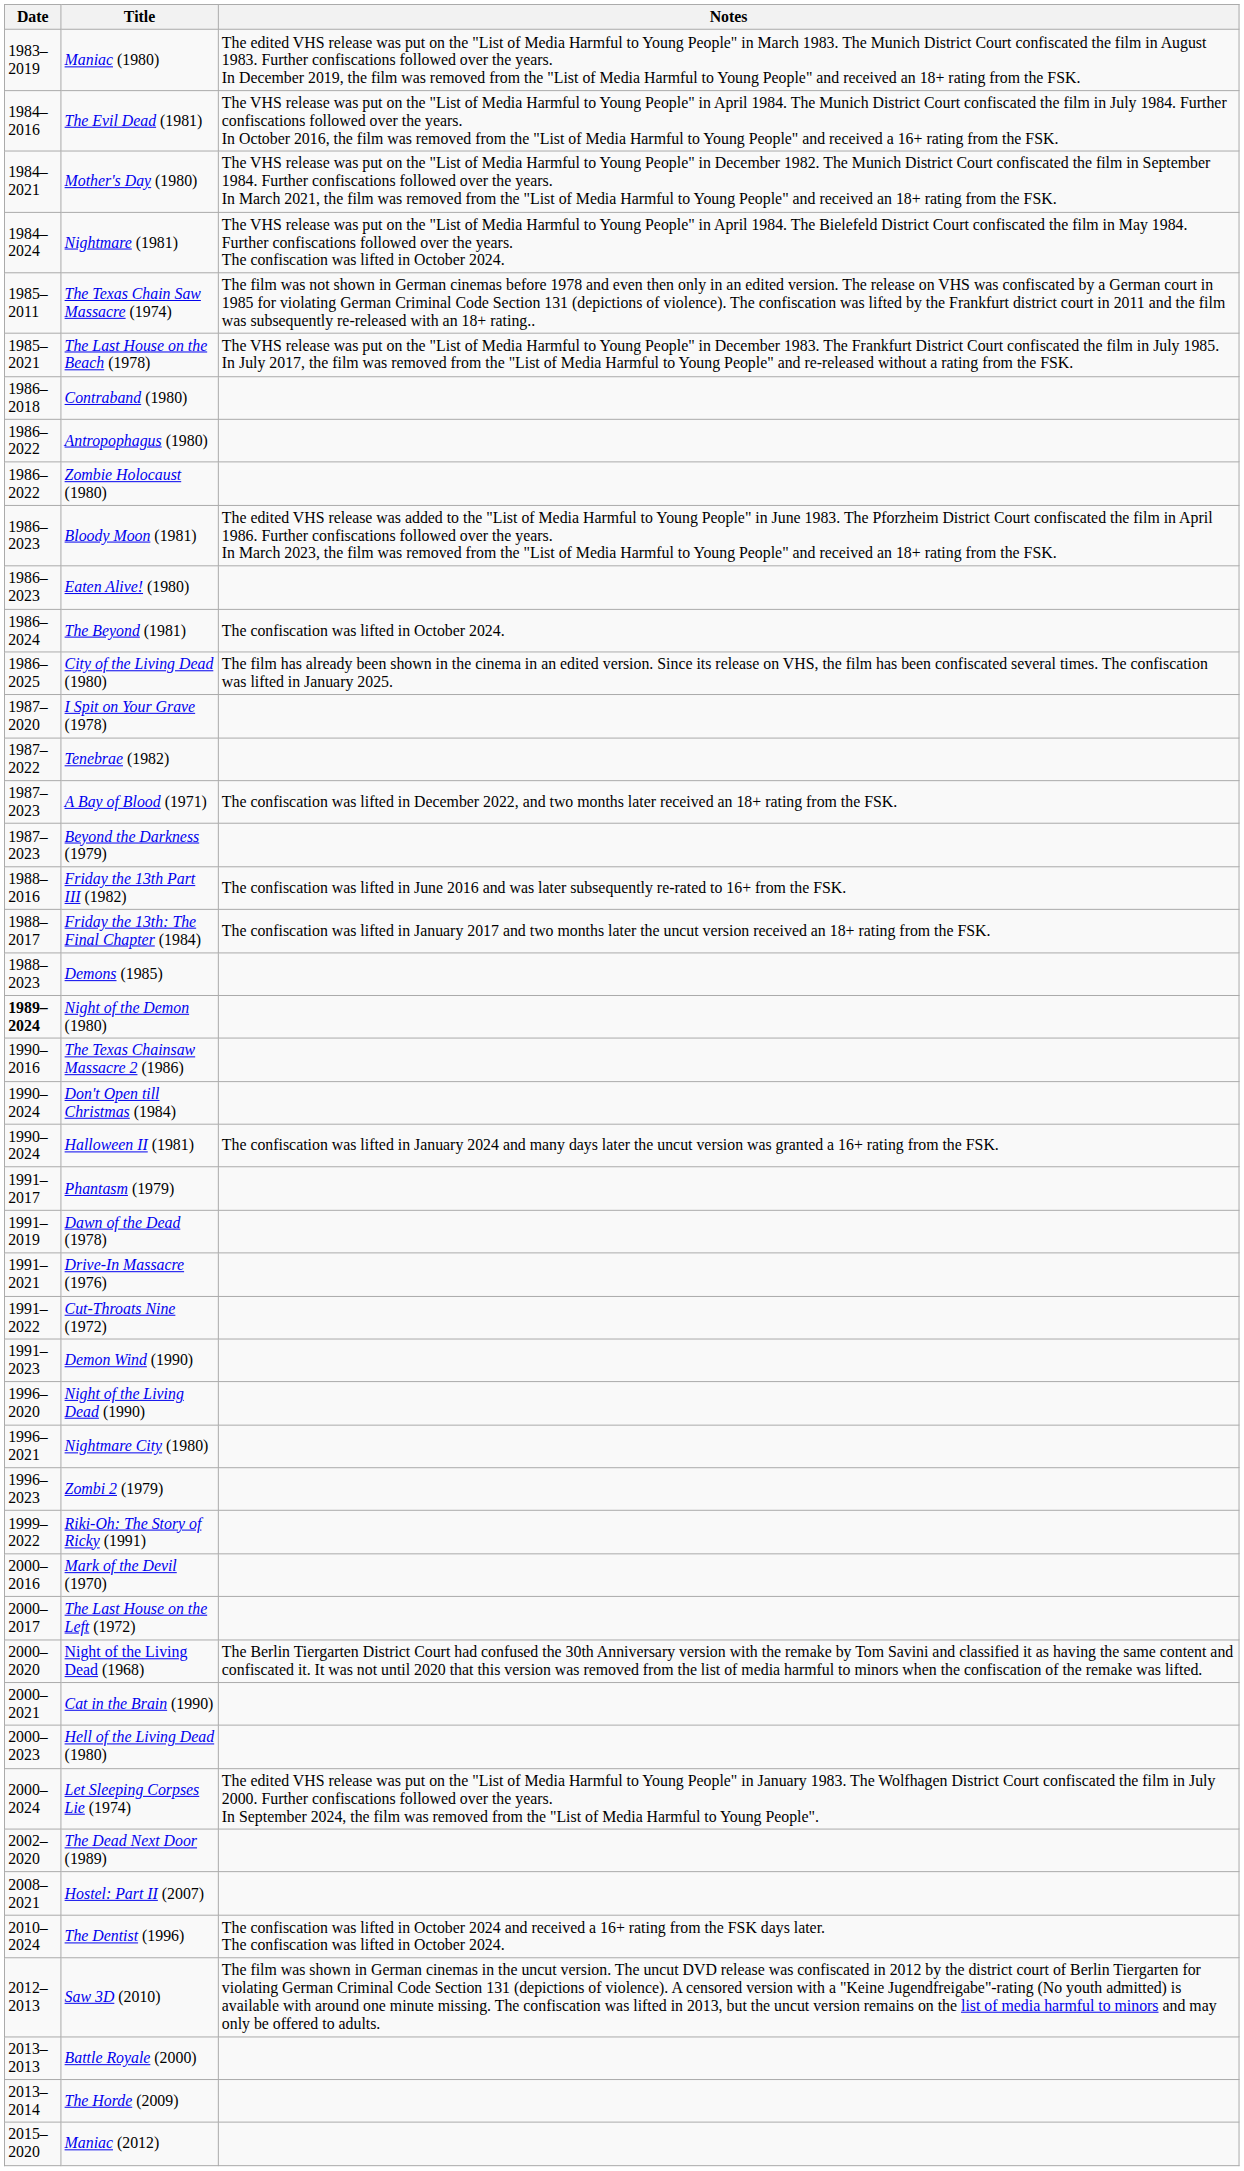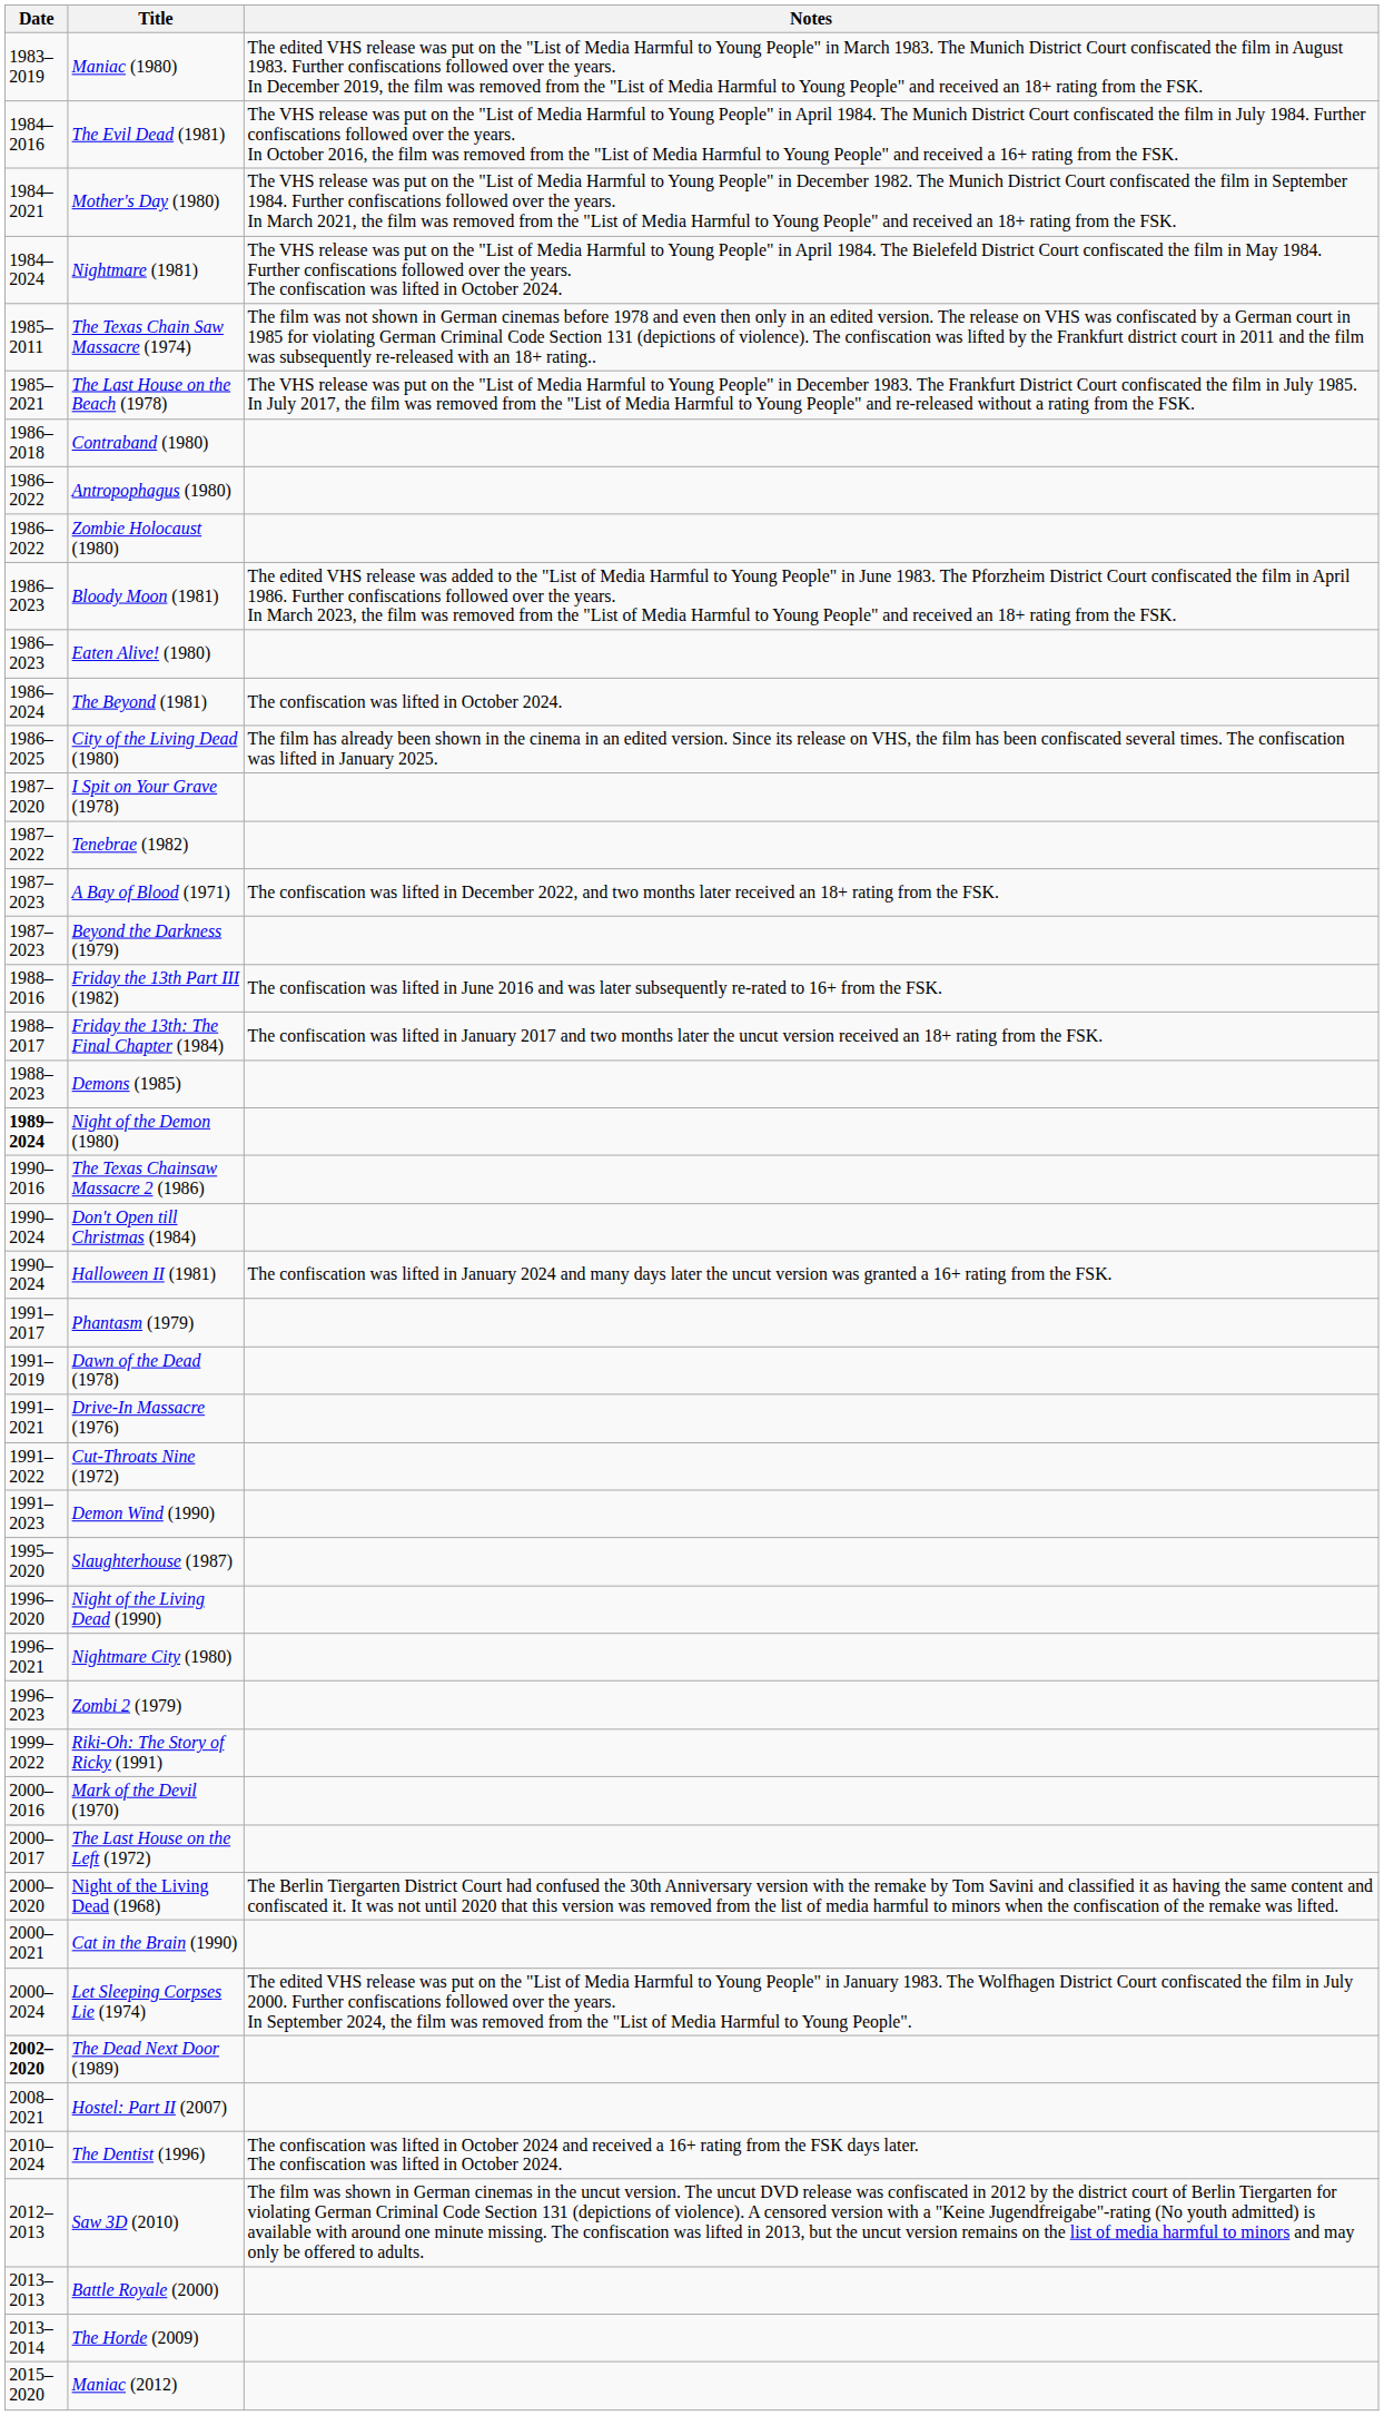 <table class="wikitable sortable">
 <tr>
 <th>Date</th>
 <th>Title</th>
 <th>Notes</th>
 </tr>
 <tr>
 <td>1983–2019</td>
 <td><em><a href='#'>Maniac</a></em> (1980)</td>
 <td>The edited VHS release was put on the "List of Media Harmful to Young People" in March 1983. The Munich District Court confiscated the film in August 1983. Further confiscations followed over the years.<br>In December 2019, the film was removed from the "List of Media Harmful to Young People" and received an 18+ rating from the FSK.</td>
 </tr>
 <tr>
 <td>1984–2016</td>
 <td><em><a href='#'>The Evil Dead</a></em> (1981)</td>
 <td>The VHS release was put on the "List of Media Harmful to Young People" in April 1984. The Munich District Court confiscated the film in July 1984. Further confiscations followed over the years.<br>In October 2016, the film was removed from the "List of Media Harmful to Young People" and received a 16+ rating from the FSK.</td>
 </tr>
 <tr>
 <td>1984–2021</td>
 <td><em><a href='#'>Mother's Day</a></em> (1980)</td>
 <td>The VHS release was put on the "List of Media Harmful to Young People" in December 1982. The Munich District Court confiscated the film in September 1984. Further confiscations followed over the years.<br>In March 2021, the film was removed from the "List of Media Harmful to Young People" and received an 18+ rating from the FSK.</td>
 </tr>
 <tr>
 <td>1984–2024</td>
 <td><em><a href='#'>Nightmare</a></em> (1981)</td>
 <td>The VHS release was put on the "List of Media Harmful to Young People" in April 1984. The Bielefeld District Court confiscated the film in May 1984. Further confiscations followed over the years.<br>The confiscation was lifted in October 2024.</td>
 </tr>
 <tr>
 <td>1985–2011</td>
 <td><em><a href='#'>The Texas Chain Saw Massacre</a></em> (1974)</td>
 <td>The film was not shown in German cinemas before 1978 and even then only in an edited version. The release on VHS was confiscated by a German court in 1985 for violating German Criminal Code Section 131 (depictions of violence). The confiscation was lifted by the Frankfurt district court in 2011 and the film was subsequently re-released with an 18+ rating..</td>
 </tr>
 <tr>
 <td>1985–2021</td>
 <td><em><a href='#'>The Last House on the Beach</a></em> (1978)</td>
 <td>The VHS release was put on the "List of Media Harmful to Young People" in December 1983. The Frankfurt District Court confiscated the film in July 1985.<br>In July 2017, the film was removed from the "List of Media Harmful to Young People" and re-released without a rating from the FSK.</td>
 </tr>
 <tr>
 <td>1986–2018</td>
 <td><em><a href='#'>Contraband</a></em> (1980)</td>
 <td></td>
 </tr>
 <tr>
 <td>1986–2022</td>
 <td><em><a href='#'>Antropophagus</a></em> (1980)</td>
 <td></td>
 </tr>
 <tr>
 <td>1986–2022</td>
 <td><em><a href='#'>Zombie Holocaust</a></em> (1980)</td>
 <td></td>
 </tr>
 <tr>
 <td>1986–2023</td>
 <td><em><a href='#'>Bloody Moon</a></em> (1981)</td>
 <td>The edited VHS release was added to the "List of Media Harmful to Young People" in June 1983. The Pforzheim District Court confiscated the film in April 1986. Further confiscations followed over the years.<br>In March 2023, the film was removed from the "List of Media Harmful to Young People" and received an 18+ rating from the FSK.</td>
 </tr>
 <tr>
 <td>1986–2023</td>
 <td><em><a href='#'>Eaten Alive!</a></em> (1980)</td>
 <td></td>
 </tr>
 <tr>
 <td>1986–2024</td>
 <td><em><a href='#'>The Beyond</a></em> (1981)</td>
 <td>The confiscation was lifted in October 2024.</td>
 </tr>
 <tr>
 <td>1986–2025</td>
 <td><em><a href='#'>City of the Living Dead</a></em> (1980)</td>
 <td>The film has already been shown in the cinema in an edited version. Since its release on VHS, the film has been confiscated several times. The confiscation was lifted in January 2025.</td>
 </tr>
 <tr>
 <td>1987–2020</td>
 <td><em><a href='#'>I Spit on Your Grave</a></em> (1978)</td>
 <td></td>
 </tr>
 <tr>
 <td>1987–2022</td>
 <td><em><a href='#'>Tenebrae</a></em> (1982)</td>
 <td></td>
 </tr>
 <tr>
 <td>1987–2023</td>
 <td><em><a href='#'>A Bay of Blood</a></em> (1971)</td>
 <td>The confiscation was lifted in December 2022, and two months later received an 18+ rating from the FSK. </td>
 </tr>
 <tr>
 <td>1987–2023</td>
 <td><em><a href='#'>Beyond the Darkness</a></em> (1979)</td>
 <td></td>
 </tr>
 <tr>
 <td>1988–2016</td>
 <td><em><a href='#'>Friday the 13th Part III</a></em> (1982)</td>
 <td>The confiscation was lifted in June 2016 and was later subsequently re-rated to 16+ from the FSK. </td>
 </tr>
 <tr>
 <td>1988–2017</td>
 <td><em><a href='#'>Friday the 13th: The Final Chapter</a></em> (1984)</td>
 <td>The confiscation was lifted in January 2017 and two months later the uncut version received an 18+ rating from the FSK. </td>
 </tr>
 <tr>
 <td>1988–2023</td>
 <td><em><a href='#'>Demons</a></em> (1985)</td>
 <td></td>
 </tr>
 <tr>
 <td><strong>1989–2024</strong></td>
 <td><em><a href='#'>Night of the Demon</a></em> (1980)</td>
 <td></td>
 </tr>
 <tr>
 <td>1990–2016</td>
 <td><em><a href='#'>The Texas Chainsaw Massacre 2</a></em> (1986)</td>
 <td></td>
 </tr>
 <tr>
 <td>1990–2024</td>
 <td><em><a href='#'>Don't Open till Christmas</a></em> (1984)</td>
 <td></td>
 </tr>
 <tr>
 <td>1990–2024</td>
 <td><em><a href='#'>Halloween II</a></em> (1981)</td>
 <td>The confiscation was lifted in January 2024 and many days later the uncut version was granted a 16+ rating from the FSK. </td>
 </tr>
 <tr>
 <td>1991–2017</td>
 <td><em><a href='#'>Phantasm</a></em> (1979)</td>
 <td></td>
 </tr>
 <tr>
 <td>1991–2019</td>
 <td><em><a href='#'>Dawn of the Dead</a></em> (1978)</td>
 <td></td>
 </tr>
 <tr>
 <td>1991–2021</td>
 <td><em><a href='#'>Drive-In Massacre</a></em> (1976)</td>
 <td></td>
 </tr>
 <tr>
 <td>1991–2022</td>
 <td><em><a href='#'>Cut-Throats Nine</a></em> (1972)</td>
 <td></td>
 </tr>
 <tr>
 <td>1991–2023</td>
 <td><em><a href='#'>Demon Wind</a></em> (1990)</td>
 <td></td>
 </tr>
 <tr>
+<td>1995–2020</td>
+<td><em><a href='#'>Slaughterhouse</a></em> (1987)</td>
+<td></td>
+</tr>
+<tr>
 <td>1996–2020</td>
 <td><em><a href='#'>Night of the Living Dead</a></em> (1990)</td>
 <td></td>
 </tr>
 <tr>
 <td>1996–2021</td>
 <td><em><a href='#'>Nightmare City</a></em> (1980)</td>
 <td></td>
 </tr>
 <tr>
 <td>1996–2023</td>
 <td><em><a href='#'>Zombi 2</a></em> (1979)</td>
 <td></td>
 </tr>
 <tr>
 <td>1999–2022</td>
 <td><em><a href='#'>Riki-Oh: The Story of Ricky</a></em> (1991)</td>
 <td></td>
 </tr>
 <tr>
 <td>2000–2016</td>
 <td><em><a href='#'>Mark of the Devil</a></em> (1970)</td>
 <td></td>
 </tr>
 <tr>
 <td>2000–2017</td>
 <td><em><a href='#'>The Last House on the Left</a></em> (1972)</td>
 <td></td>
 </tr>
 <tr>
 <td>2000–2020</td>
 <td><a href='#'>Night of the Living Dead</a> (1968)</td>
 <td>The Berlin Tiergarten District Court had confused the 30th Anniversary version with the remake by Tom Savini and classified it as having the same content and confiscated it. It was not until 2020 that this version was removed from the list of media harmful to minors when the confiscation of the remake was lifted.</td>
 </tr>
 <tr>
 <td>2000–2021</td>
 <td><em><a href='#'>Cat in the Brain</a></em> (1990)</td>
 <td></td>
 </tr>
 <tr>
-<td>2000–2023</td>
-<td><em><a href='#'>Hell of the Living Dead</a></em> (1980)</td>
-<td></td>
-</tr>
-<tr>
 <td>2000–2024</td>
 <td><em><a href='#'>Let Sleeping Corpses Lie</a></em> (1974)</td>
 <td>The edited VHS release was put on the "List of Media Harmful to Young People" in January 1983. The Wolfhagen District Court confiscated the film in July 2000. Further confiscations followed over the years.<br>In September 2024, the film was removed from the "List of Media Harmful to Young People".</td>
 </tr>
 <tr>
-<td>2002–2020</td>
+<td><strong>2002–2020</strong></td>
 <td><em><a href='#'>The Dead Next Door</a></em> (1989)</td>
 <td></td>
 </tr>
 <tr>
 <td>2008–2021</td>
 <td><em><a href='#'>Hostel: Part II</a></em> (2007)</td>
 <td></td>
 </tr>
 <tr>
 <td>2010–2024</td>
 <td><em><a href='#'>The Dentist</a></em> (1996)</td>
 <td>The confiscation was lifted in October 2024 and received a 16+ rating from the FSK days later.<br>The confiscation was lifted in October 2024. </td>
 </tr>
 <tr>
 <td>2012–2013</td>
 <td><em><a href='#'>Saw 3D</a></em> (2010)</td>
 <td>The film was shown in German cinemas in the uncut version. The uncut DVD release was confiscated in 2012 by the district court of Berlin Tiergarten for violating German Criminal Code Section 131 (depictions of violence). A censored version with a "Keine Jugendfreigabe"-rating (No youth admitted) is available with around one minute missing. The confiscation was lifted in 2013, but the uncut version remains on the <a href='#'>list of media harmful to minors</a> and may only be offered to adults.</td>
 </tr>
 <tr>
 <td>2013–2013</td>
 <td><em><a href='#'>Battle Royale</a></em> (2000)</td>
 <td></td>
 </tr>
 <tr>
 <td>2013–2014</td>
 <td><em><a href='#'>The Horde</a></em> (2009)</td>
 <td></td>
 </tr>
 <tr>
 <td>2015–2020</td>
 <td><em><a href='#'>Maniac</a></em> (2012)</td>
 <td></td>
 </tr>
 </table>
